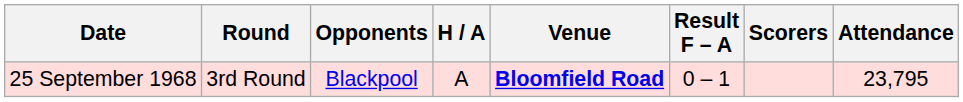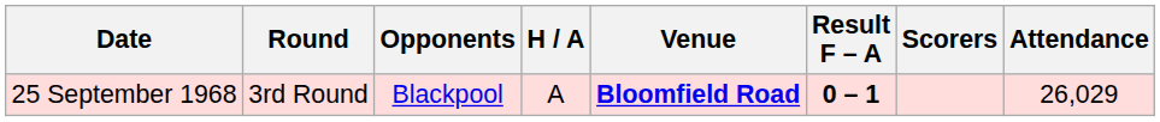 <table class="wikitable" style="text-align:center">
 <tr>
 <th>Date</th>
 <th>Round</th>
 <th>Opponents</th>
 <th>H / A</th>
 <th>Venue</th>
 <th>Result<br>F – A</th>
 <th>Scorers</th>
 <th>Attendance</th>
 </tr>
 <tr bgcolor="#ffdddd">
 <td>25 September 1968</td>
 <td>3rd Round</td>
 <td><a href='#'>Blackpool</a></td>
 <td>A</td>
 <td><strong><a href='#'>Bloomfield Road</a></strong></td>
-<td>0 – 1</td>
+<td><strong>0 – 1</strong></td>
 <td></td>
-<td>23,795</td>
+<td>26,029</td>
 </tr>
 </table>
